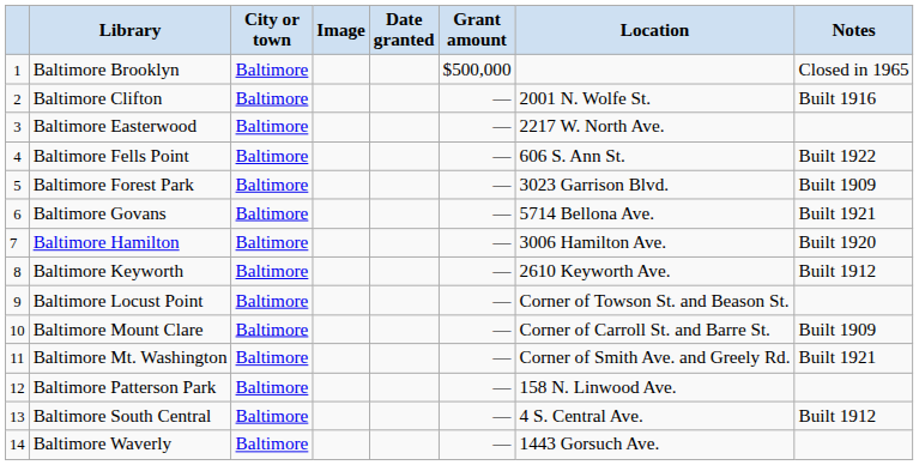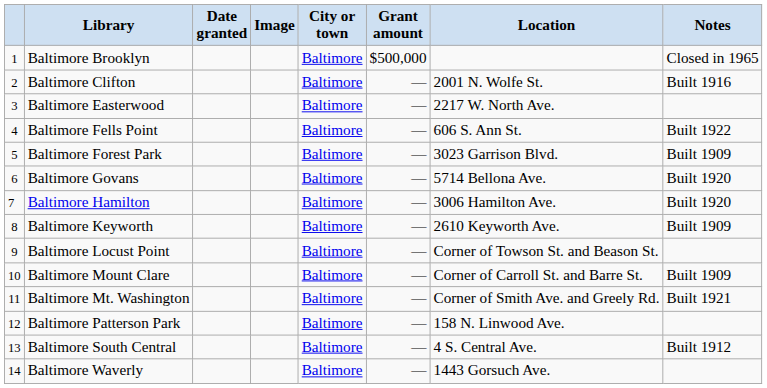 <table class="wikitable sortable" align="center">
 <tr>
 <th style="background-color:#CEE0F2;"></th>
 <th style="background-color:#CEE0F2;">Library</th>
+<th style="background-color:#CEE0F2;">Date<br>granted</th>
+<th style="background-color:#CEE0F2;" class="unsortable">Image</th>
 <th style="background-color:#CEE0F2;">City or<br>town</th>
-<th style="background-color:#CEE0F2;" class="unsortable">Image</th>
-<th style="background-color:#CEE0F2;">Date<br>granted</th>
 <th style="background-color:#CEE0F2;">Grant<br>amount</th>
 <th style="background-color:#CEE0F2;">Location</th>
 <th style="background-color:#CEE0F2;" class="unsortable">Notes</th>
 </tr>
 <tr ->
 <td align=center><small>1</small></td>
 <td>Baltimore Brooklyn</td>
-<td><a href='#'>Baltimore</a></td>
 <td></td>
 <td></td>
+<td><a href='#'>Baltimore</a></td>
 <td align=right>$500,000</td>
 <td></td>
 <td>Closed in 1965</td>
 </tr>
 <tr ->
 <td align=center><small>2</small></td>
 <td>Baltimore Clifton</td>
-<td><a href='#'>Baltimore</a></td>
 <td></td>
 <td></td>
+<td><a href='#'>Baltimore</a></td>
 <td align=right>—</td>
 <td>2001 N. Wolfe St.</td>
 <td>Built 1916</td>
 </tr>
 <tr ->
 <td align=center><small>3</small></td>
 <td>Baltimore Easterwood</td>
-<td><a href='#'>Baltimore</a></td>
 <td></td>
 <td></td>
+<td><a href='#'>Baltimore</a></td>
 <td align=right>—</td>
 <td>2217 W. North Ave.</td>
 <td></td>
 </tr>
 <tr ->
 <td align=center><small>4</small></td>
 <td>Baltimore Fells Point</td>
-<td><a href='#'>Baltimore</a></td>
 <td></td>
 <td></td>
+<td><a href='#'>Baltimore</a></td>
 <td align=right>—</td>
 <td>606 S. Ann St.</td>
 <td>Built 1922</td>
 </tr>
 <tr ->
 <td align=center><small>5</small></td>
 <td>Baltimore Forest Park</td>
-<td><a href='#'>Baltimore</a></td>
 <td></td>
 <td></td>
+<td><a href='#'>Baltimore</a></td>
 <td align=right>—</td>
 <td>3023 Garrison Blvd.</td>
 <td>Built 1909</td>
 </tr>
 <tr ->
 <td align=center><small>6</small></td>
 <td>Baltimore Govans</td>
-<td><a href='#'>Baltimore</a></td>
 <td></td>
 <td></td>
+<td><a href='#'>Baltimore</a></td>
 <td align=right>—</td>
 <td>5714 Bellona Ave.</td>
-<td>Built 1921</td>
+<td>Built 1920</td>
 </tr>
 <tr ->
 <td><small>7</small></td>
 <td><a href='#'>Baltimore Hamilton</a></td>
-<td><a href='#'>Baltimore</a></td>
 <td></td>
 <td></td>
+<td><a href='#'>Baltimore</a></td>
 <td align=right>—</td>
 <td>3006 Hamilton Ave.</td>
 <td>Built 1920</td>
 </tr>
 <tr ->
 <td align=center><small>8</small></td>
 <td>Baltimore Keyworth</td>
-<td><a href='#'>Baltimore</a></td>
 <td></td>
 <td></td>
+<td><a href='#'>Baltimore</a></td>
 <td align=right>—</td>
 <td>2610 Keyworth Ave.</td>
-<td>Built 1912</td>
+<td>Built 1909</td>
 </tr>
 <tr ->
 <td align=center><small>9</small></td>
 <td>Baltimore Locust Point</td>
-<td><a href='#'>Baltimore</a></td>
 <td></td>
 <td></td>
+<td><a href='#'>Baltimore</a></td>
 <td align=right>—</td>
 <td>Corner of Towson St. and Beason St.</td>
 <td></td>
 </tr>
 <tr ->
 <td align=center><small>10</small></td>
 <td>Baltimore Mount Clare</td>
-<td><a href='#'>Baltimore</a></td>
 <td></td>
 <td></td>
+<td><a href='#'>Baltimore</a></td>
 <td align=right>—</td>
 <td>Corner of Carroll St. and Barre St.</td>
 <td>Built 1909</td>
 </tr>
 <tr ->
 <td align=center><small>11</small></td>
 <td>Baltimore Mt. Washington</td>
-<td><a href='#'>Baltimore</a></td>
 <td></td>
 <td></td>
+<td><a href='#'>Baltimore</a></td>
 <td align=right>—</td>
 <td>Corner of Smith Ave. and Greely Rd.</td>
 <td>Built 1921</td>
 </tr>
 <tr ->
 <td align=center><small>12</small></td>
 <td>Baltimore Patterson Park</td>
-<td><a href='#'>Baltimore</a></td>
 <td></td>
 <td></td>
+<td><a href='#'>Baltimore</a></td>
 <td align=right>—</td>
 <td>158 N. Linwood Ave.</td>
 <td></td>
 </tr>
 <tr ->
 <td align=center><small>13</small></td>
 <td>Baltimore South Central</td>
-<td><a href='#'>Baltimore</a></td>
 <td></td>
 <td></td>
+<td><a href='#'>Baltimore</a></td>
 <td align=right>—</td>
 <td>4 S. Central Ave.</td>
 <td>Built 1912</td>
 </tr>
 <tr ->
 <td align=center><small>14</small></td>
 <td>Baltimore Waverly</td>
-<td><a href='#'>Baltimore</a></td>
 <td></td>
 <td></td>
+<td><a href='#'>Baltimore</a></td>
 <td align=right>—</td>
 <td>1443 Gorsuch Ave.</td>
 <td></td>
 </tr>
 </table>
